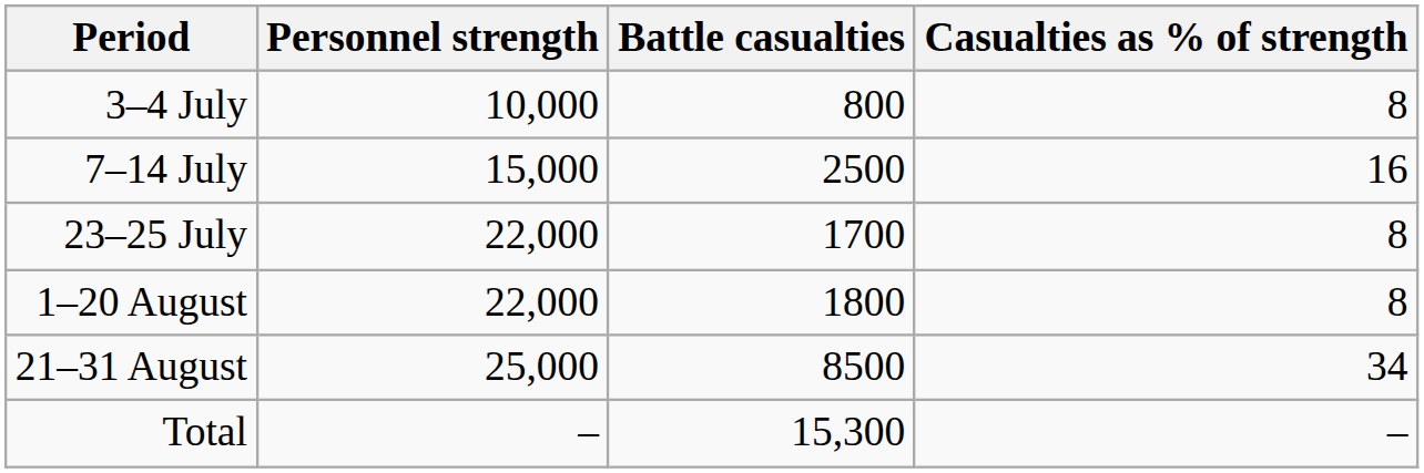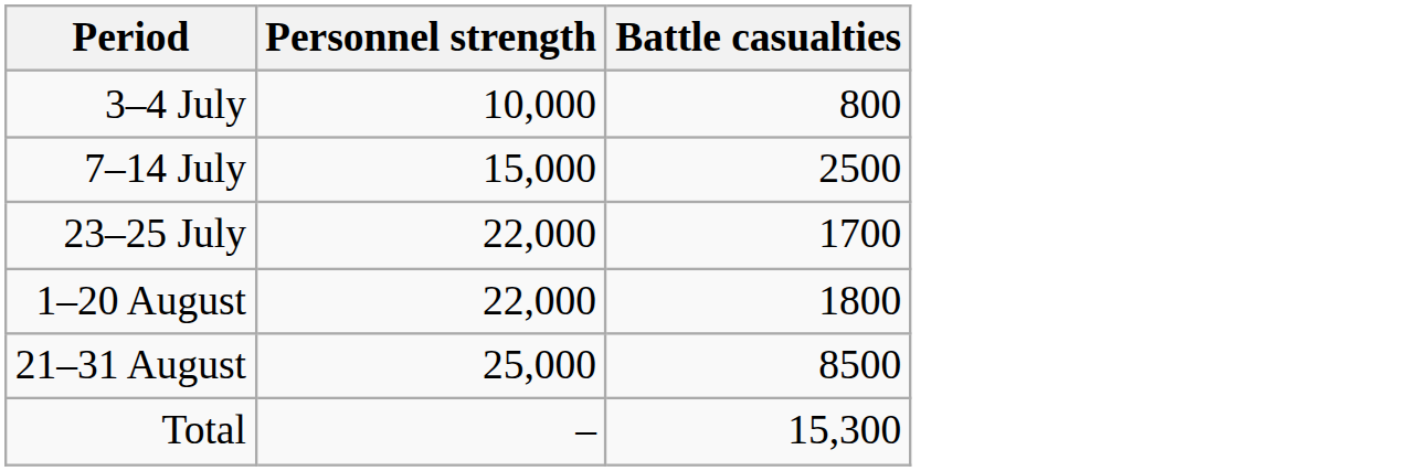 <table class="wikitable" style="text-align: right;">
 <tr>
 <th>Period</th>
 <th>Personnel strength</th>
 <th>Battle casualties</th>
-<th>Casualties as % of strength</th>
 </tr>
 <tr>
 <td>3–4 July</td>
 <td>10,000</td>
 <td>800</td>
-<td>8</td>
 </tr>
 <tr>
 <td>7–14 July</td>
 <td>15,000</td>
 <td>2500</td>
-<td>16</td>
 </tr>
 <tr>
 <td>23–25 July</td>
 <td>22,000</td>
 <td>1700</td>
-<td>8</td>
 </tr>
 <tr>
 <td>1–20 August</td>
 <td>22,000</td>
 <td>1800</td>
-<td>8</td>
 </tr>
 <tr>
 <td>21–31 August</td>
 <td>25,000</td>
 <td>8500</td>
-<td>34</td>
 </tr>
 <tr>
 <td>Total</td>
 <td>–</td>
 <td>15,300</td>
-<td>–</td>
 </tr>
 </table>
